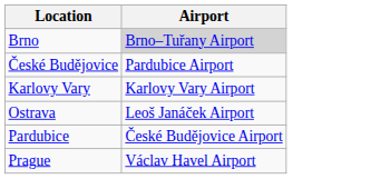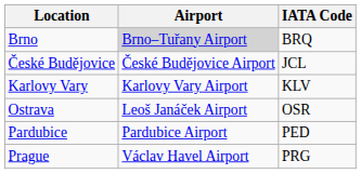 <table class="wikitable">
 <tr>
 <th>Location</th>
 <th>Airport</th>
+<th>IATA Code</th>
 </tr>
 <tr>
 <td><a href='#'>Brno</a></td>
 <td style="background: lightgrey;"><a href='#'>Brno–Tuřany Airport</a></td>
+<td>BRQ</td>
 </tr>
 <tr>
 <td><a href='#'>České Budějovice</a></td>
-<td><a href='#'>Pardubice Airport</a></td>
+<td><a href='#'>České Budějovice Airport</a></td>
+<td>JCL</td>
 </tr>
 <tr>
 <td><a href='#'>Karlovy Vary</a></td>
 <td><a href='#'>Karlovy Vary Airport</a></td>
+<td>KLV</td>
 </tr>
 <tr>
 <td><a href='#'>Ostrava</a></td>
 <td><a href='#'>Leoš Janáček Airport</a></td>
+<td>OSR</td>
 </tr>
 <tr>
 <td><a href='#'>Pardubice</a></td>
-<td><a href='#'>České Budějovice Airport</a></td>
+<td><a href='#'>Pardubice Airport</a></td>
+<td>PED</td>
 </tr>
 <tr>
 <td><a href='#'>Prague</a></td>
 <td><a href='#'>Václav Havel Airport</a></td>
+<td>PRG</td>
 </tr>
 </table>
